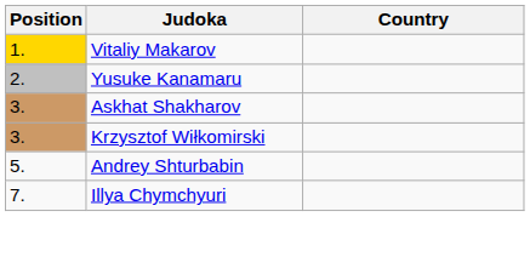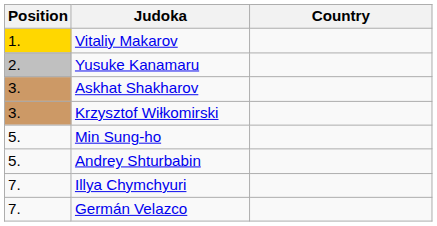 <table class=wikitable>
 <tr>
 <th width=10>Position</th>
 <th width=180>Judoka</th>
 <th width=185>Country</th>
 </tr>
 <tr>
 <td bgcolor=gold>1.</td>
 <td><a href='#'>Vitaliy Makarov</a></td>
 <td></td>
 </tr>
 <tr>
 <td bgcolor=silver>2.</td>
 <td><a href='#'>Yusuke Kanamaru</a></td>
 <td></td>
 </tr>
 <tr>
 <td bgcolor=CC9966>3.</td>
 <td><a href='#'>Askhat Shakharov</a></td>
 <td></td>
 </tr>
 <tr>
 <td bgcolor=CC9966>3.</td>
 <td><a href='#'>Krzysztof Wiłkomirski</a></td>
 <td></td>
 </tr>
 <tr>
 <td>5.</td>
+<td><a href='#'>Min Sung-ho</a></td>
+<td></td>
+</tr>
+<tr>
+<td>5.</td>
 <td><a href='#'>Andrey Shturbabin</a></td>
 <td></td>
 </tr>
 <tr>
 <td>7.</td>
 <td><a href='#'>Illya Chymchyuri</a></td>
 <td></td>
 </tr>
+<tr>
+<td>7.</td>
+<td><a href='#'>Germán Velazco</a></td>
+<td></td>
+</tr>
 </table>
